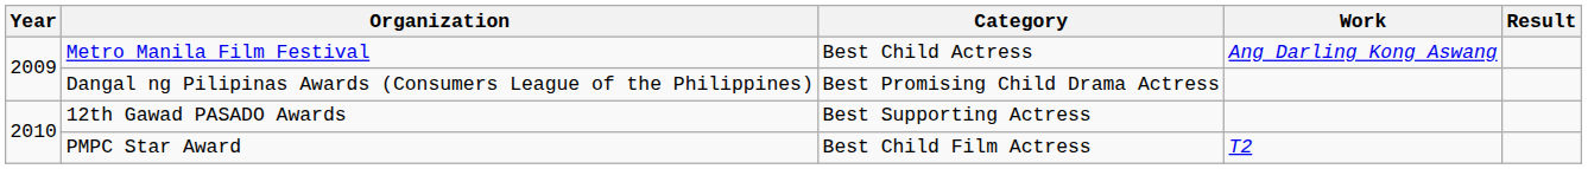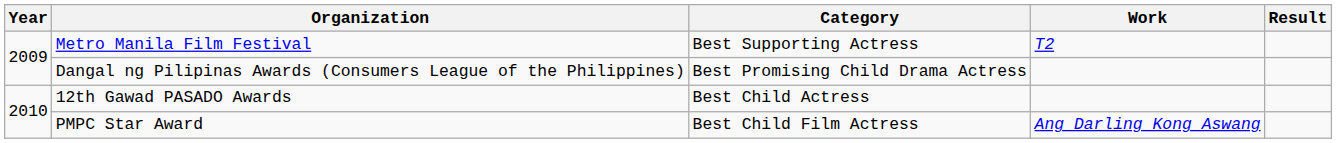 <table class= "wikitable">
 <tr>
 <th>Year</th>
 <th>Organization</th>
 <th>Category</th>
 <th>Work</th>
 <th>Result</th>
 </tr>
 <tr>
 <td rowspan="2">2009</td>
 <td><a href='#'>Metro Manila Film Festival</a></td>
-<td>Best Child Actress</td>
-<td><em><a href='#'>Ang Darling Kong Aswang</a></em></td>
+<td>Best Supporting Actress</td>
+<td><em><a href='#'>T2</a></em></td>
 <td></td>
 </tr>
 <tr>
 <td>Dangal ng Pilipinas Awards (Consumers League of the Philippines)</td>
 <td>Best Promising Child Drama Actress</td>
 <td></td>
 <td></td>
 </tr>
 <tr>
 <td rowspan="2">2010</td>
 <td>12th Gawad PASADO Awards</td>
-<td>Best Supporting Actress</td>
+<td>Best Child Actress</td>
 <td></td>
 <td></td>
 </tr>
 <tr>
 <td>PMPC Star Award</td>
 <td>Best Child Film Actress</td>
-<td><em><a href='#'>T2</a></em></td>
+<td><em><a href='#'>Ang Darling Kong Aswang</a></em></td>
 <td></td>
 </tr>
 </table>
